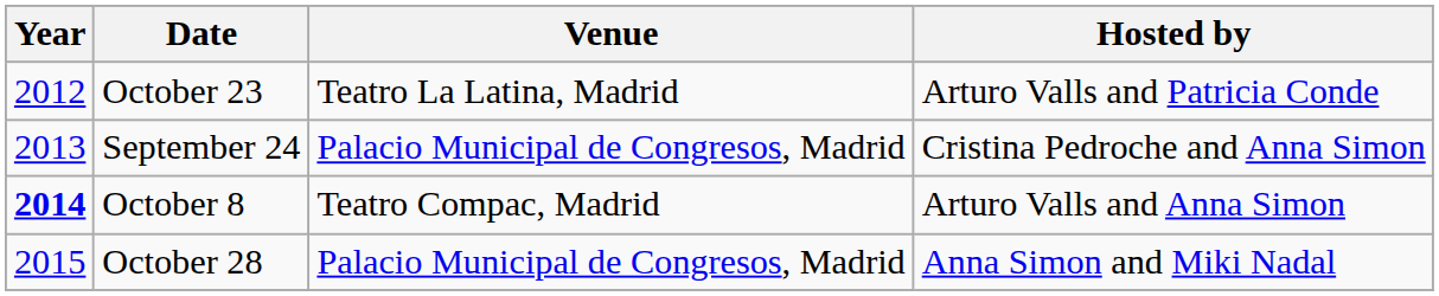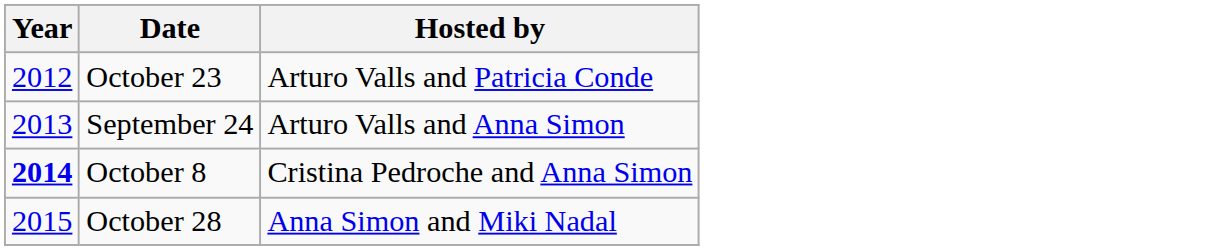 <table class=wikitable>
 <tr>
 <th>Year</th>
 <th>Date</th>
-<th>Venue</th>
 <th>Hosted by</th>
 </tr>
 <tr>
 <td><a href='#'>2012</a></td>
 <td>October 23</td>
-<td>Teatro La Latina, Madrid</td>
 <td>Arturo Valls and <a href='#'>Patricia Conde</a></td>
 </tr>
 <tr>
 <td><a href='#'>2013</a></td>
 <td>September 24</td>
-<td><a href='#'>Palacio Municipal de Congresos</a>, Madrid</td>
-<td>Cristina Pedroche and <a href='#'>Anna Simon</a></td>
+<td>Arturo Valls and <a href='#'>Anna Simon</a></td>
 </tr>
 <tr>
 <td><strong><a href='#'>2014</a></strong></td>
 <td>October 8</td>
-<td>Teatro Compac, Madrid</td>
-<td>Arturo Valls and <a href='#'>Anna Simon</a></td>
+<td>Cristina Pedroche and <a href='#'>Anna Simon</a></td>
 </tr>
 <tr>
 <td><a href='#'>2015</a></td>
 <td>October 28</td>
-<td><a href='#'>Palacio Municipal de Congresos</a>, Madrid</td>
 <td><a href='#'>Anna Simon</a> and <a href='#'>Miki Nadal</a></td>
 </tr>
 </table>
